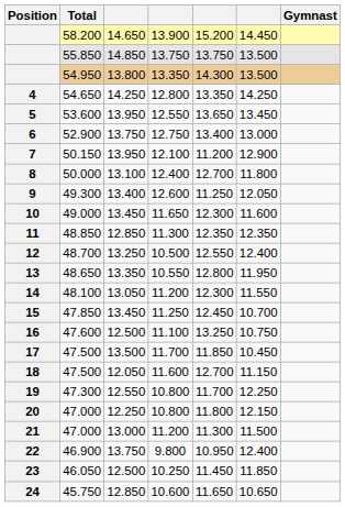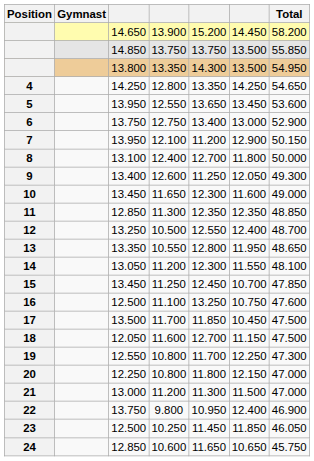 <table class="wikitable sortable" style="text-align:center; font-size:95%">
 <tr>
 <th scope=col>Position</th>
-<th scope=col>Total</th>
+<th scope=col>Gymnast</th>
 <th scope=col></th>
 <th scope=col></th>
 <th scope=col></th>
 <th scope=col></th>
-<th scope=col>Gymnast</th>
+<th scope=col>Total</th>
 </tr>
 <tr bgcolor=fffcaf>
 <th scope=row></th>
-<td>58.200</td>
+<td align=left></td>
 <td>14.650</td>
 <td>13.900</td>
 <td>15.200</td>
 <td>14.450</td>
-<td align=left></td>
+<td>58.200</td>
 </tr>
 <tr bgcolor=e5e5e5>
 <th scope=row></th>
-<td>55.850</td>
+<td align=left></td>
 <td>14.850</td>
 <td>13.750</td>
 <td>13.750</td>
 <td>13.500</td>
-<td align=left></td>
+<td>55.850</td>
 </tr>
 <tr bgcolor=eecc99>
 <th scope=row></th>
-<td>54.950</td>
+<td align=left></td>
 <td>13.800</td>
 <td>13.350</td>
 <td>14.300</td>
 <td>13.500</td>
-<td align=left></td>
+<td>54.950</td>
 </tr>
 <tr>
 <th scope=row>4</th>
-<td>54.650</td>
+<td align=left></td>
 <td>14.250</td>
 <td>12.800</td>
 <td>13.350</td>
 <td>14.250</td>
-<td align=left></td>
+<td>54.650</td>
 </tr>
 <tr>
 <th scope=row>5</th>
-<td>53.600</td>
+<td align=left></td>
 <td>13.950</td>
 <td>12.550</td>
 <td>13.650</td>
 <td>13.450</td>
-<td align=left></td>
+<td>53.600</td>
 </tr>
 <tr>
 <th scope=row>6</th>
-<td>52.900</td>
+<td align=left></td>
 <td>13.750</td>
 <td>12.750</td>
 <td>13.400</td>
 <td>13.000</td>
-<td align=left></td>
+<td>52.900</td>
 </tr>
 <tr>
 <th scope=row>7</th>
-<td>50.150</td>
+<td align=left></td>
 <td>13.950</td>
 <td>12.100</td>
 <td>11.200</td>
 <td>12.900</td>
-<td align=left></td>
+<td>50.150</td>
 </tr>
 <tr>
 <th scope=row>8</th>
-<td>50.000</td>
+<td align=left></td>
 <td>13.100</td>
 <td>12.400</td>
 <td>12.700</td>
 <td>11.800</td>
-<td align=left></td>
+<td>50.000</td>
 </tr>
 <tr>
 <th scope=row>9</th>
-<td>49.300</td>
+<td align=left></td>
 <td>13.400</td>
 <td>12.600</td>
 <td>11.250</td>
 <td>12.050</td>
-<td align=left></td>
+<td>49.300</td>
 </tr>
 <tr>
 <th scope=row>10</th>
-<td>49.000</td>
+<td align=left></td>
 <td>13.450</td>
 <td>11.650</td>
 <td>12.300</td>
 <td>11.600</td>
-<td align=left></td>
+<td>49.000</td>
 </tr>
 <tr>
 <th scope=row>11</th>
-<td>48.850</td>
+<td align=left></td>
 <td>12.850</td>
 <td>11.300</td>
 <td>12.350</td>
 <td>12.350</td>
-<td align=left></td>
+<td>48.850</td>
 </tr>
 <tr>
 <th scope=row>12</th>
-<td>48.700</td>
+<td align=left></td>
 <td>13.250</td>
 <td>10.500</td>
 <td>12.550</td>
 <td>12.400</td>
-<td align=left></td>
+<td>48.700</td>
 </tr>
 <tr>
 <th scope=row>13</th>
-<td>48.650</td>
+<td align=left></td>
 <td>13.350</td>
 <td>10.550</td>
 <td>12.800</td>
 <td>11.950</td>
-<td align=left></td>
+<td>48.650</td>
 </tr>
 <tr>
 <th scope=row>14</th>
-<td>48.100</td>
+<td align=left></td>
 <td>13.050</td>
 <td>11.200</td>
 <td>12.300</td>
 <td>11.550</td>
-<td align=left></td>
+<td>48.100</td>
 </tr>
 <tr>
 <th scope=row>15</th>
-<td>47.850</td>
+<td align=left></td>
 <td>13.450</td>
 <td>11.250</td>
 <td>12.450</td>
 <td>10.700</td>
-<td align=left></td>
+<td>47.850</td>
 </tr>
 <tr>
 <th scope=row>16</th>
-<td>47.600</td>
+<td align=left></td>
 <td>12.500</td>
 <td>11.100</td>
 <td>13.250</td>
 <td>10.750</td>
-<td align=left></td>
+<td>47.600</td>
 </tr>
 <tr>
 <th scope=row>17</th>
-<td>47.500</td>
+<td align=left></td>
 <td>13.500</td>
 <td>11.700</td>
 <td>11.850</td>
 <td>10.450</td>
-<td align=left></td>
+<td>47.500</td>
 </tr>
 <tr>
 <th scope=row>18</th>
-<td>47.500</td>
+<td align=left></td>
 <td>12.050</td>
 <td>11.600</td>
 <td>12.700</td>
 <td>11.150</td>
-<td align=left></td>
+<td>47.500</td>
 </tr>
 <tr>
 <th scope=row>19</th>
-<td>47.300</td>
+<td align=left></td>
 <td>12.550</td>
 <td>10.800</td>
 <td>11.700</td>
 <td>12.250</td>
-<td align=left></td>
+<td>47.300</td>
 </tr>
 <tr>
 <th scope=row>20</th>
-<td>47.000</td>
+<td align=left></td>
 <td>12.250</td>
 <td>10.800</td>
 <td>11.800</td>
 <td>12.150</td>
-<td align=left></td>
+<td>47.000</td>
 </tr>
 <tr>
 <th scope=row>21</th>
-<td>47.000</td>
+<td align=left></td>
 <td>13.000</td>
 <td>11.200</td>
 <td>11.300</td>
 <td>11.500</td>
-<td align=left></td>
+<td>47.000</td>
 </tr>
 <tr>
 <th scope=row>22</th>
-<td>46.900</td>
+<td align=left></td>
 <td>13.750</td>
 <td>9.800</td>
 <td>10.950</td>
 <td>12.400</td>
-<td align=left></td>
+<td>46.900</td>
 </tr>
 <tr>
 <th scope=row>23</th>
-<td>46.050</td>
+<td align=left></td>
 <td>12.500</td>
 <td>10.250</td>
 <td>11.450</td>
 <td>11.850</td>
-<td align=left></td>
+<td>46.050</td>
 </tr>
 <tr>
 <th scope=row>24</th>
-<td>45.750</td>
+<td align=left></td>
 <td>12.850</td>
 <td>10.600</td>
 <td>11.650</td>
 <td>10.650</td>
-<td align=left></td>
+<td>45.750</td>
 </tr>
 </table>
